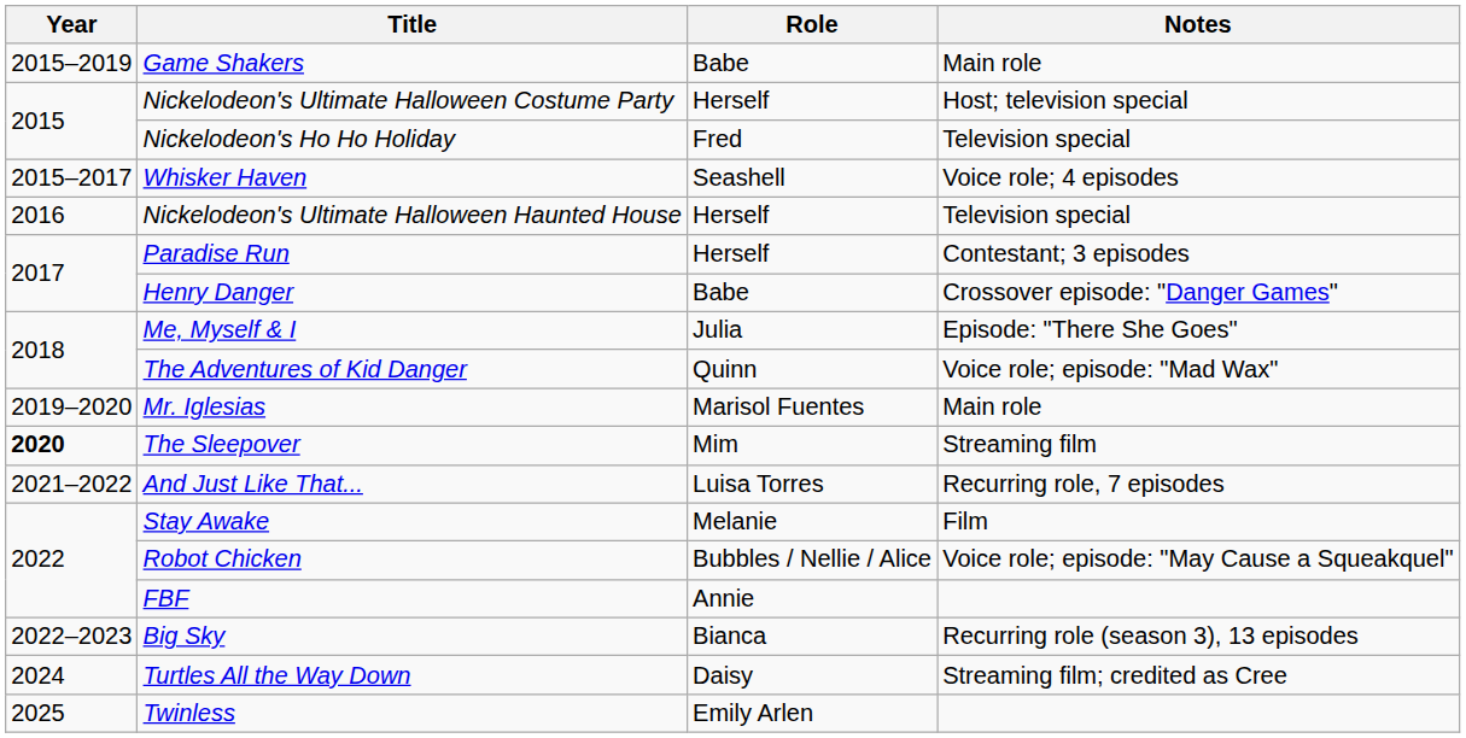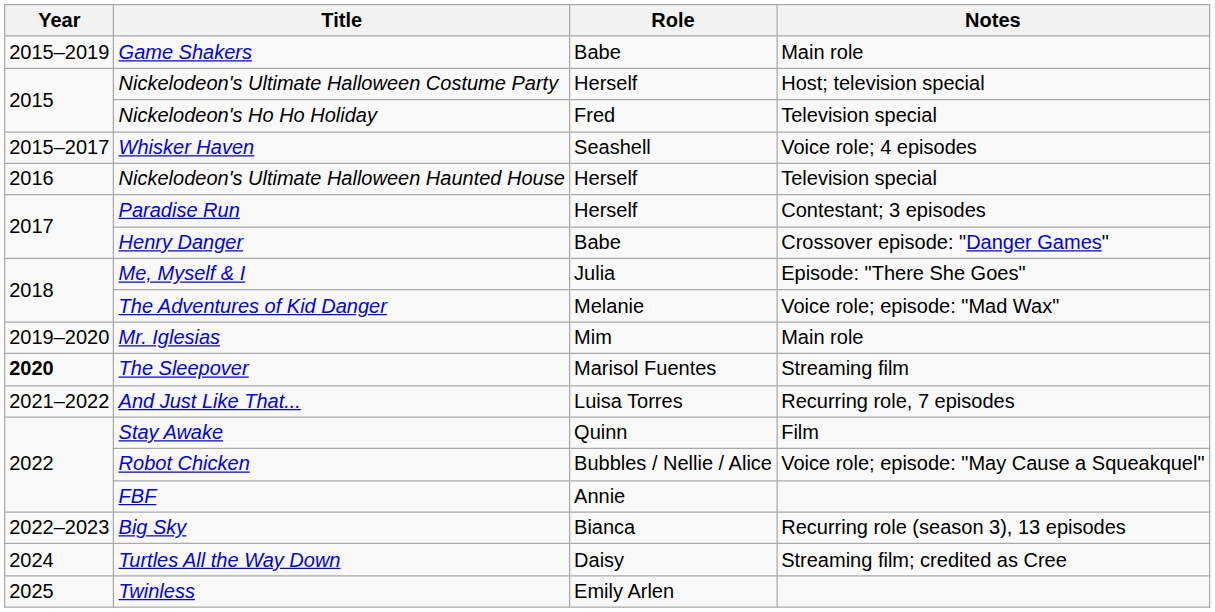 <table class="wikitable sortable">
 <tr>
 <th>Year</th>
 <th>Title</th>
 <th>Role</th>
 <th class="unsortable">Notes</th>
 </tr>
 <tr>
 <td>2015–2019</td>
 <td><em><a href='#'>Game Shakers</a></em></td>
 <td>Babe</td>
 <td>Main role</td>
 </tr>
 <tr>
 <td rowspan="2">2015</td>
 <td><em>Nickelodeon's Ultimate Halloween Costume Party</em></td>
 <td>Herself</td>
 <td>Host; television special</td>
 </tr>
 <tr>
 <td><em>Nickelodeon's Ho Ho Holiday</em></td>
 <td>Fred</td>
 <td>Television special</td>
 </tr>
 <tr>
 <td>2015–2017</td>
 <td><em><a href='#'>Whisker Haven</a></em></td>
 <td>Seashell</td>
 <td>Voice role; 4 episodes</td>
 </tr>
 <tr>
 <td>2016</td>
 <td><em>Nickelodeon's Ultimate Halloween Haunted House</em></td>
 <td>Herself</td>
 <td>Television special</td>
 </tr>
 <tr>
 <td rowspan="2">2017</td>
 <td><em><a href='#'>Paradise Run</a></em></td>
 <td>Herself</td>
 <td>Contestant; 3 episodes</td>
 </tr>
 <tr>
 <td><em><a href='#'>Henry Danger</a></em></td>
 <td>Babe</td>
 <td>Crossover episode: "<a href='#'>Danger Games</a>"</td>
 </tr>
 <tr>
 <td rowspan="2">2018</td>
 <td><em><a href='#'>Me, Myself & I</a></em></td>
 <td>Julia</td>
 <td>Episode: "There She Goes"</td>
 </tr>
 <tr>
 <td><em><a href='#'>The Adventures of Kid Danger</a></em></td>
-<td>Quinn</td>
+<td>Melanie</td>
 <td>Voice role; episode: "Mad Wax"</td>
 </tr>
 <tr>
 <td>2019–2020</td>
 <td><em><a href='#'>Mr. Iglesias</a></em></td>
-<td>Marisol Fuentes</td>
+<td>Mim</td>
 <td>Main role</td>
 </tr>
 <tr>
 <td><strong>2020</strong></td>
 <td><em><a href='#'>The Sleepover</a></em></td>
-<td>Mim</td>
+<td>Marisol Fuentes</td>
 <td>Streaming film</td>
 </tr>
 <tr>
 <td>2021–2022</td>
 <td><em><a href='#'>And Just Like That...</a></em></td>
 <td>Luisa Torres</td>
 <td>Recurring role, 7 episodes</td>
 </tr>
 <tr>
 <td rowspan="3">2022</td>
 <td><em><a href='#'>Stay Awake</a></em></td>
-<td>Melanie</td>
+<td>Quinn</td>
 <td>Film</td>
 </tr>
 <tr>
 <td><em><a href='#'>Robot Chicken</a></em></td>
 <td>Bubbles / Nellie / Alice</td>
 <td>Voice role; episode: "May Cause a Squeakquel"</td>
 </tr>
 <tr>
 <td><em><a href='#'>FBF</a></em></td>
 <td>Annie</td>
 <td></td>
 </tr>
 <tr>
 <td>2022–2023</td>
 <td><em><a href='#'>Big Sky</a></em></td>
 <td>Bianca</td>
 <td>Recurring role (season 3), 13 episodes</td>
 </tr>
 <tr>
 <td>2024</td>
 <td><em><a href='#'>Turtles All the Way Down</a></em></td>
 <td>Daisy</td>
 <td>Streaming film; credited as Cree</td>
 </tr>
 <tr>
 <td>2025</td>
 <td><em><a href='#'>Twinless</a></em></td>
 <td>Emily Arlen</td>
 <td></td>
 </tr>
 </table>
